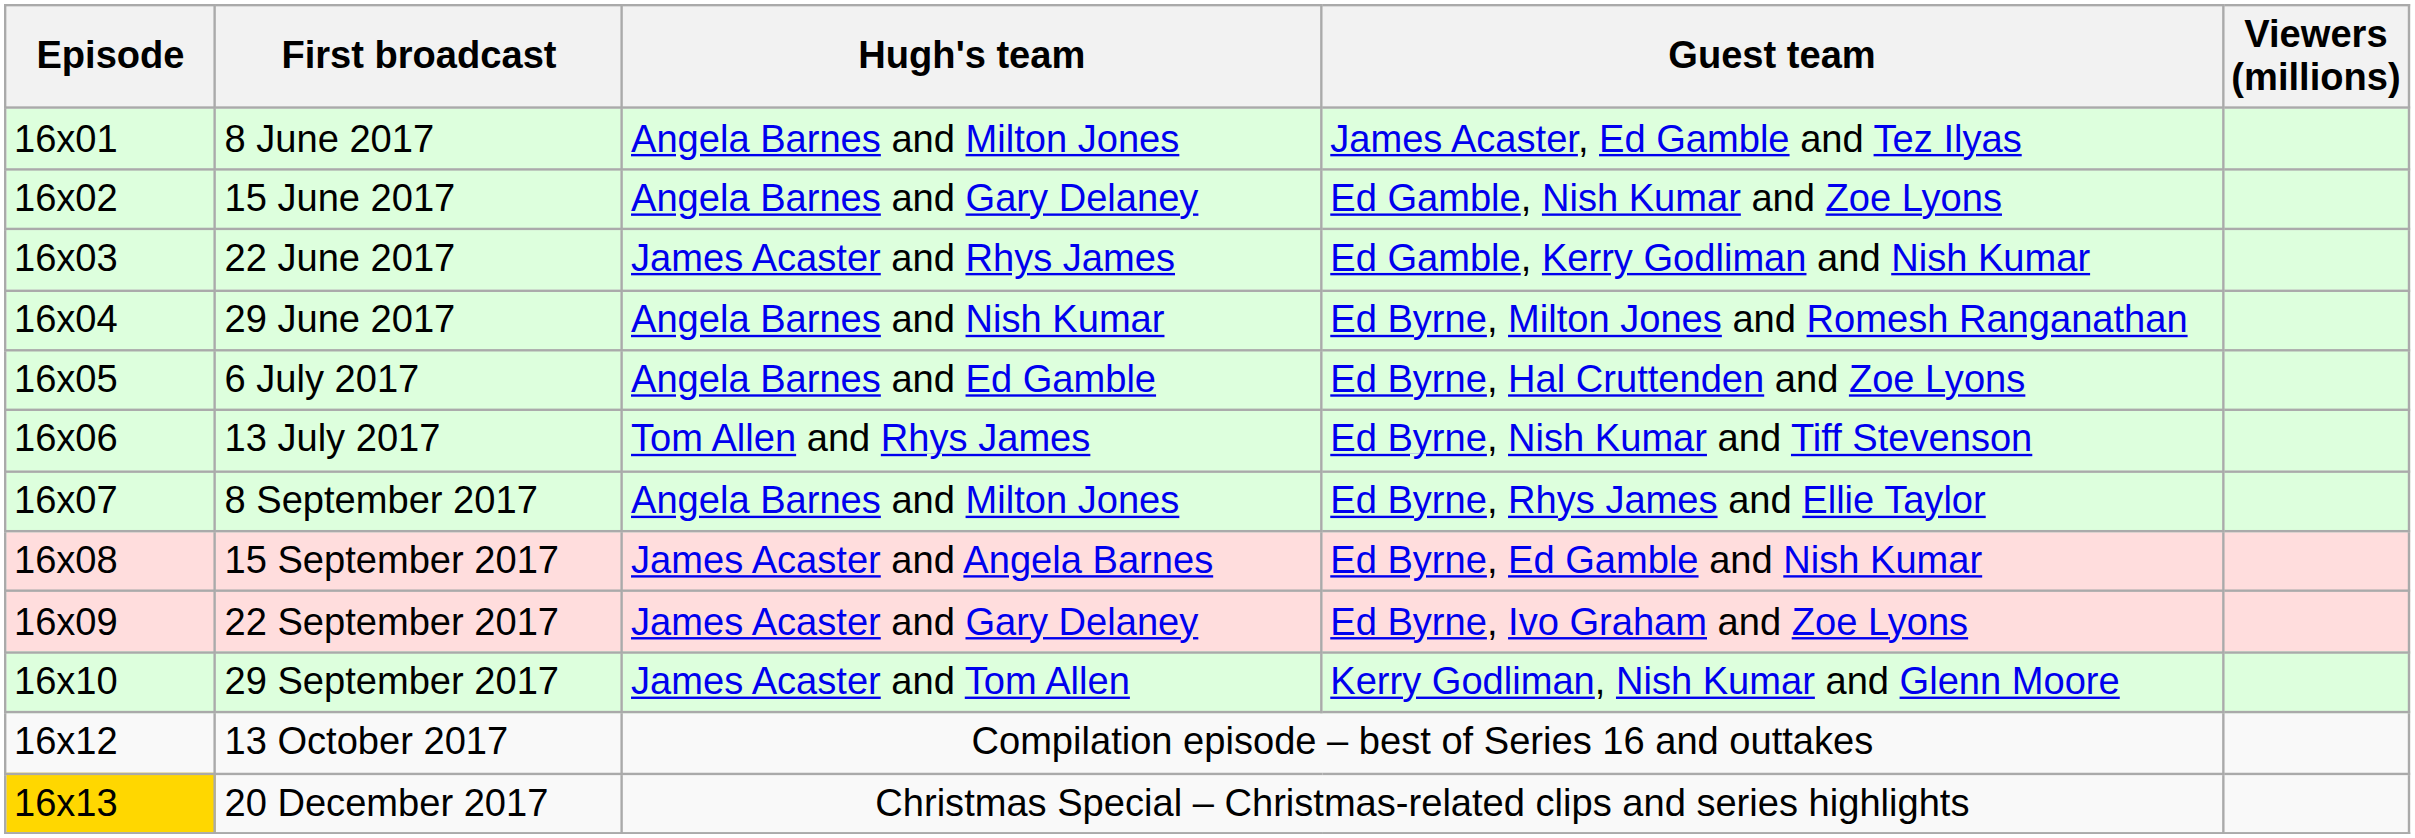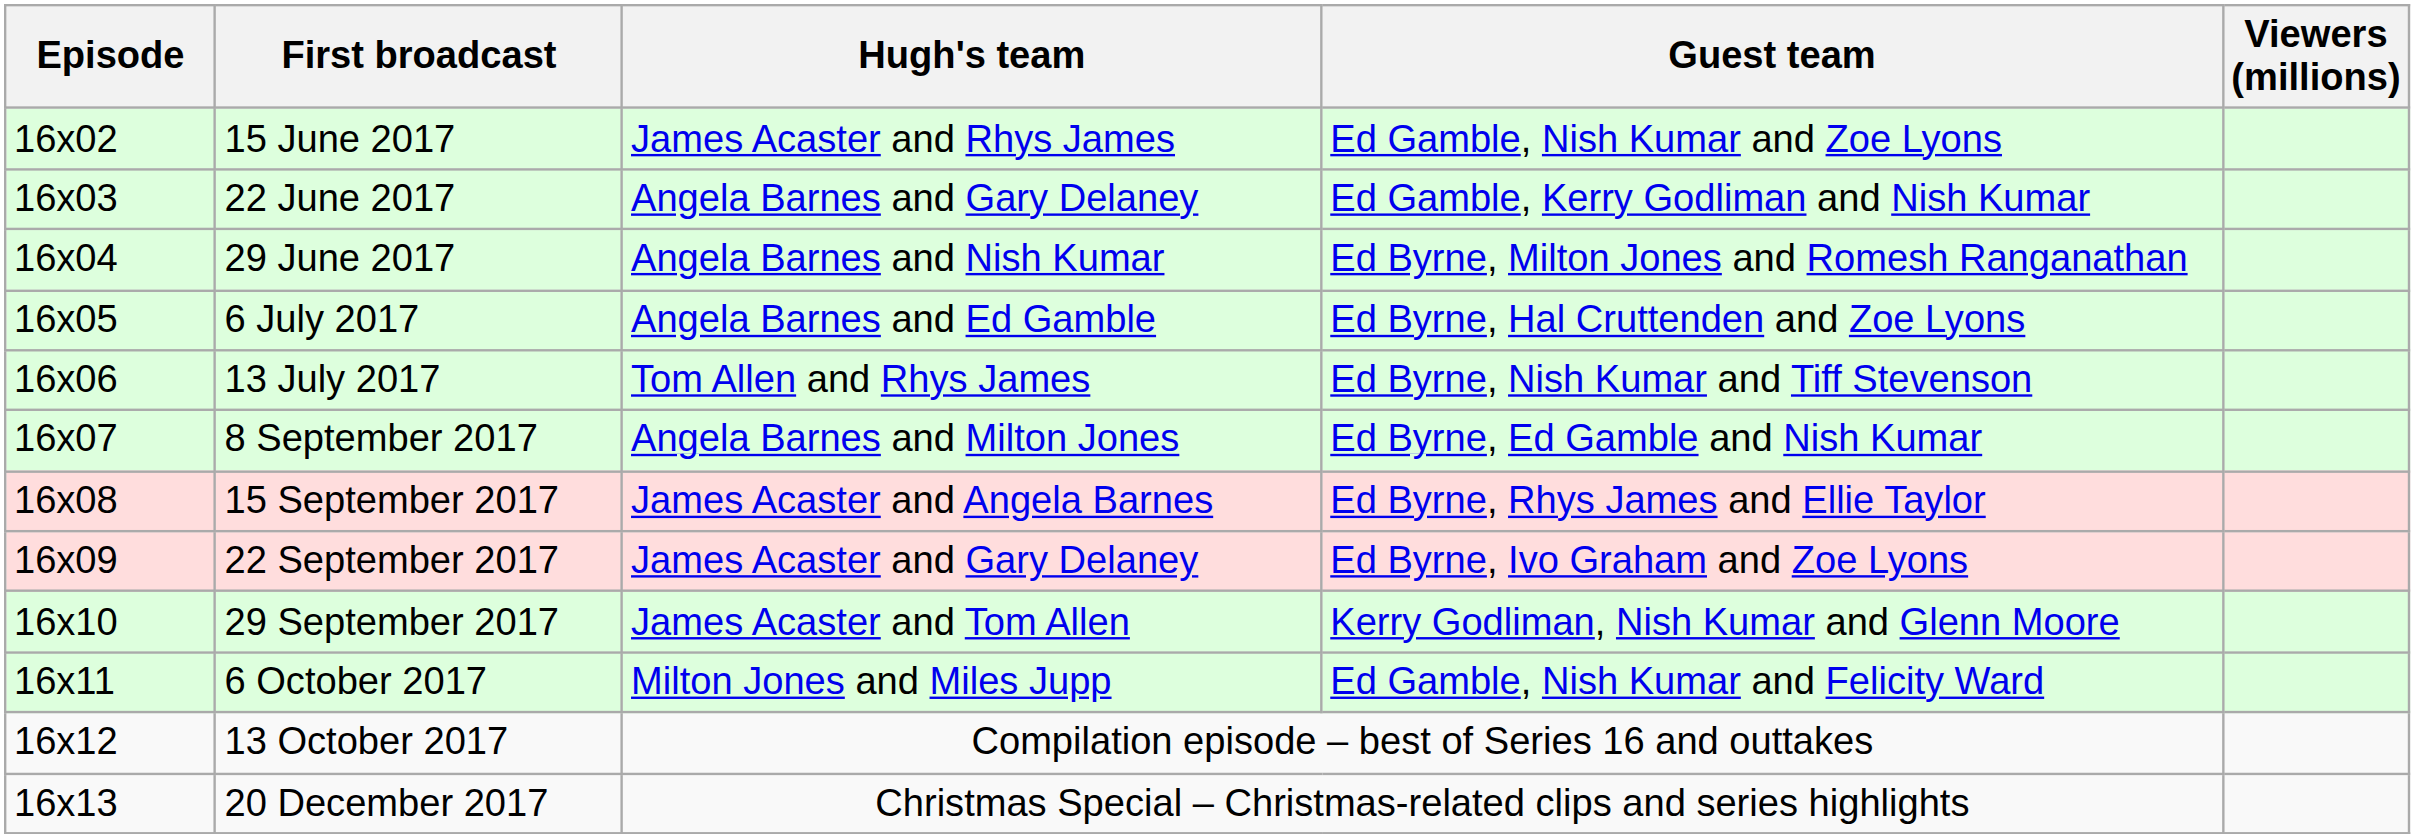 <table class="wikitable" style="width:80%;">
 <tr>
 <th style="width:9%;">Episode</th>
 <th style="width:18%;">First broadcast</th>
 <th style="width:32%;">Hugh's team</th>
 <th style="width:41%;">Guest team</th>
 <th style="width:41%;">Viewers<br>(millions)</th>
 </tr>
 <tr style="background:#dfd;">
-<td>16x01</td>
-<td>8 June 2017</td>
-<td><a href='#'>Angela Barnes</a> and <a href='#'>Milton Jones</a></td>
-<td><a href='#'>James Acaster</a>, <a href='#'>Ed Gamble</a> and <a href='#'>Tez Ilyas</a></td>
-<td></td>
-</tr>
-<tr style="background:#dfd;">
 <td>16x02</td>
 <td>15 June 2017</td>
-<td><a href='#'>Angela Barnes</a> and <a href='#'>Gary Delaney</a></td>
+<td><a href='#'>James Acaster</a> and <a href='#'>Rhys James</a></td>
 <td><a href='#'>Ed Gamble</a>, <a href='#'>Nish Kumar</a> and <a href='#'>Zoe Lyons</a></td>
 <td></td>
 </tr>
 <tr style="background:#dfd;">
 <td>16x03</td>
 <td>22 June 2017</td>
-<td><a href='#'>James Acaster</a> and <a href='#'>Rhys James</a></td>
+<td><a href='#'>Angela Barnes</a> and <a href='#'>Gary Delaney</a></td>
 <td><a href='#'>Ed Gamble</a>, <a href='#'>Kerry Godliman</a> and <a href='#'>Nish Kumar</a></td>
 <td></td>
 </tr>
 <tr style="background:#dfd;">
 <td>16x04</td>
 <td>29 June 2017</td>
 <td><a href='#'>Angela Barnes</a> and <a href='#'>Nish Kumar</a></td>
 <td><a href='#'>Ed Byrne</a>, <a href='#'>Milton Jones</a> and <a href='#'>Romesh Ranganathan</a></td>
 <td></td>
 </tr>
 <tr style="background:#dfd;">
 <td>16x05</td>
 <td>6 July 2017</td>
 <td><a href='#'>Angela Barnes</a> and <a href='#'>Ed Gamble</a></td>
 <td><a href='#'>Ed Byrne</a>, <a href='#'>Hal Cruttenden</a> and <a href='#'>Zoe Lyons</a></td>
 <td></td>
 </tr>
 <tr style="background:#dfd;">
 <td>16x06</td>
 <td>13 July 2017</td>
 <td><a href='#'>Tom Allen</a> and <a href='#'>Rhys James</a></td>
 <td><a href='#'>Ed Byrne</a>, <a href='#'>Nish Kumar</a> and <a href='#'>Tiff Stevenson</a></td>
 <td></td>
 </tr>
 <tr style="background:#dfd;">
 <td>16x07</td>
 <td>8 September 2017</td>
 <td><a href='#'>Angela Barnes</a> and <a href='#'>Milton Jones</a></td>
-<td><a href='#'>Ed Byrne</a>, <a href='#'>Rhys James</a> and <a href='#'>Ellie Taylor</a></td>
+<td><a href='#'>Ed Byrne</a>, <a href='#'>Ed Gamble</a> and <a href='#'>Nish Kumar</a></td>
 <td></td>
 </tr>
 <tr style="background:#fdd;">
 <td>16x08</td>
 <td>15 September 2017</td>
 <td><a href='#'>James Acaster</a> and <a href='#'>Angela Barnes</a></td>
-<td><a href='#'>Ed Byrne</a>, <a href='#'>Ed Gamble</a> and <a href='#'>Nish Kumar</a></td>
+<td><a href='#'>Ed Byrne</a>, <a href='#'>Rhys James</a> and <a href='#'>Ellie Taylor</a></td>
 <td></td>
 </tr>
 <tr style="background:#fdd;">
 <td>16x09</td>
 <td>22 September 2017</td>
 <td><a href='#'>James Acaster</a> and <a href='#'>Gary Delaney</a></td>
 <td><a href='#'>Ed Byrne</a>, <a href='#'>Ivo Graham</a> and <a href='#'>Zoe Lyons</a></td>
 <td></td>
 </tr>
 <tr style="background:#dfd;">
 <td>16x10</td>
 <td>29 September 2017</td>
 <td><a href='#'>James Acaster</a> and <a href='#'>Tom Allen</a></td>
 <td><a href='#'>Kerry Godliman</a>, <a href='#'>Nish Kumar</a> and <a href='#'>Glenn Moore</a></td>
 <td></td>
 </tr>
+<tr style="background:#dfd;">
+<td>16x11</td>
+<td>6 October 2017</td>
+<td><a href='#'>Milton Jones</a> and <a href='#'>Miles Jupp</a></td>
+<td><a href='#'>Ed Gamble</a>, <a href='#'>Nish Kumar</a> and <a href='#'>Felicity Ward</a></td>
+<td></td>
+</tr>
 <tr>
 <td>16x12</td>
 <td>13 October 2017</td>
 <td colspan="2" style="text-align:center;">Compilation episode – best of Series 16 and outtakes</td>
 <td></td>
 </tr>
 <tr>
-<td style="background: gold;">16x13</td>
+<td>16x13</td>
 <td>20 December 2017</td>
 <td colspan="2" style="text-align:center;">Christmas Special – Christmas-related clips and series highlights</td>
 <td></td>
 </tr>
 <tr style="background:#dfd;">
 </tr>
 </table>
